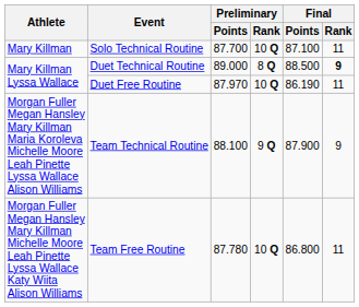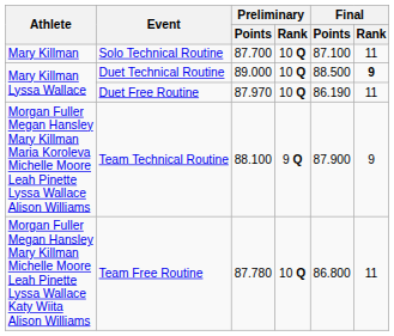 <table class=wikitable style="font-size:90%">
 <tr>
 <th rowspan=2>Athlete</th>
 <th rowspan=2>Event</th>
 <th colspan=2>Preliminary</th>
 <th colspan=2>Final</th>
 </tr>
 <tr>
 <th>Points</th>
 <th>Rank</th>
 <th>Points</th>
 <th>Rank</th>
 </tr>
 <tr>
 <td rowspan=1><a href='#'>Mary Killman</a></td>
 <td><a href='#'>Solo Technical Routine</a></td>
 <td align=center>87.700</td>
 <td align=center>10 <strong>Q</strong></td>
 <td align=center>87.100</td>
 <td align=center>11</td>
 </tr>
 <tr>
 <td rowspan=2><a href='#'>Mary Killman</a><br><a href='#'>Lyssa Wallace</a></td>
 <td><a href='#'>Duet Technical Routine</a></td>
 <td align=center>89.000</td>
-<td align=center>8 <strong>Q</strong></td>
+<td align=center>10 <strong>Q</strong></td>
 <td align=center>88.500</td>
 <td align=center><strong>9</strong></td>
 </tr>
 <tr>
 <td><a href='#'>Duet Free Routine</a></td>
 <td align=center>87.970</td>
 <td align=center>10 <strong>Q</strong></td>
 <td align=center>86.190</td>
 <td align=center>11</td>
 </tr>
 <tr>
 <td rowspan=1><a href='#'>Morgan Fuller</a><br><a href='#'>Megan Hansley</a><br><a href='#'>Mary Killman</a><br><a href='#'>Maria Koroleva</a><br><a href='#'>Michelle Moore</a><br><a href='#'>Leah Pinette</a><br><a href='#'>Lyssa Wallace</a><br><a href='#'>Alison Williams</a></td>
 <td><a href='#'>Team Technical Routine</a></td>
 <td align=center>88.100</td>
 <td align=center>9 <strong>Q</strong></td>
 <td align=center>87.900</td>
 <td align=center>9</td>
 </tr>
 <tr>
 <td rowspan=1><a href='#'>Morgan Fuller</a><br><a href='#'>Megan Hansley</a><br><a href='#'>Mary Killman</a><br><a href='#'>Michelle Moore</a><br><a href='#'>Leah Pinette</a><br><a href='#'>Lyssa Wallace</a><br><a href='#'>Katy Wiita</a><br><a href='#'>Alison Williams</a></td>
 <td><a href='#'>Team Free Routine</a></td>
 <td align=center>87.780</td>
 <td align=center>10 <strong>Q</strong></td>
 <td align=center>86.800</td>
 <td align=center>11</td>
 </tr>
 </table>
